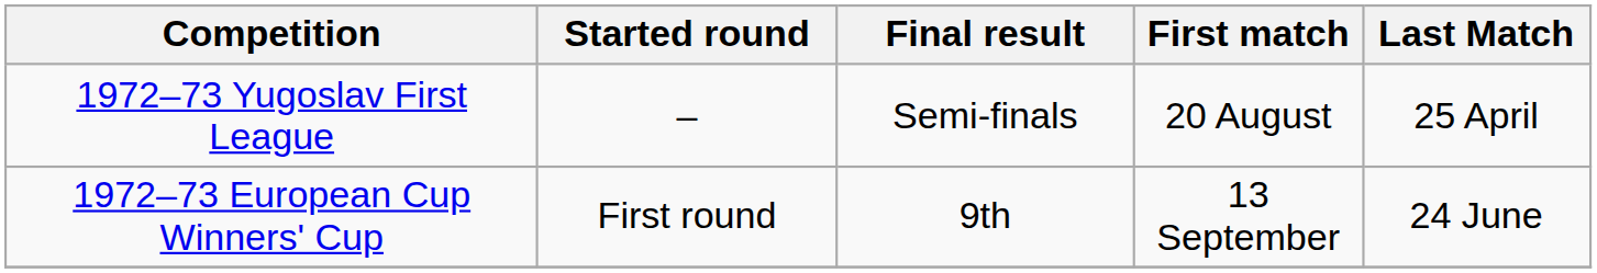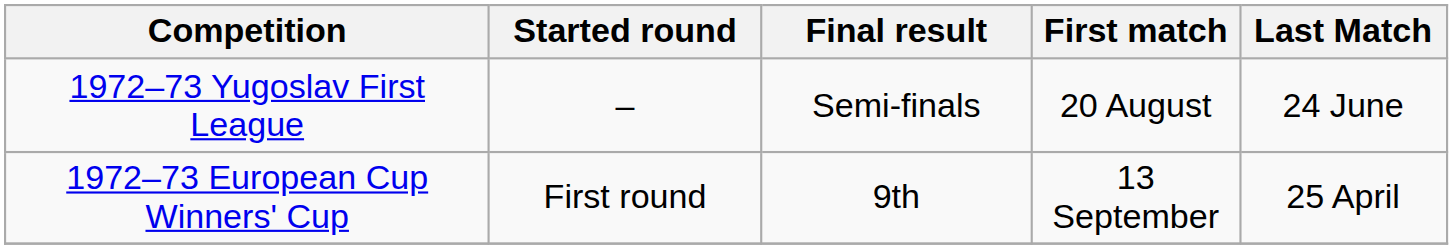 <table class="wikitable" style="text-align: center;">
 <tr>
 <th width="220">Competition</th>
 <th width="120">Started round</th>
 <th width="120">Final result</th>
 <th width="90">First match</th>
 <th width="90">Last Match</th>
 </tr>
 <tr>
 <td><a href='#'>1972–73 Yugoslav First League</a></td>
 <td>–</td>
 <td>Semi-finals</td>
 <td>20 August</td>
-<td>25 April</td>
+<td>24 June</td>
 </tr>
 <tr>
 <td><a href='#'>1972–73 European Cup Winners' Cup</a></td>
 <td>First round</td>
 <td>9th</td>
 <td>13 September</td>
-<td>24 June</td>
+<td>25 April</td>
 </tr>
 <tr>
 </tr>
 </table>
